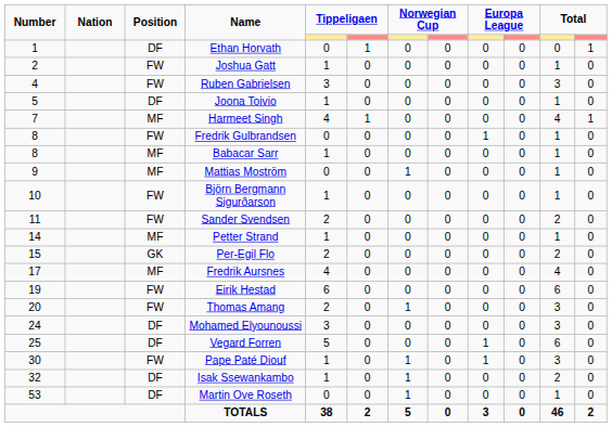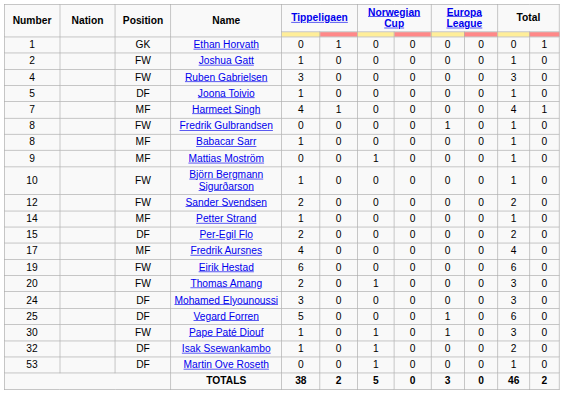 <table class="wikitable" style="font-size: 100%; text-align: center;">
 <tr>
 <td rowspan="2" width="10%" align="center"><strong>Number</strong></td>
 <td rowspan="2" width="10%" align="center"><strong>Nation</strong></td>
 <td rowspan="2" width="10%" align="center"><strong>Position</strong></td>
 <td rowspan="2" width="20%" align="center"><strong>Name</strong></td>
 <td colspan="2" align="center"><strong><a href='#'>Tippeligaen</a></strong></td>
 <td colspan="2" align="center"><strong><a href='#'>Norwegian Cup</a></strong></td>
 <td colspan="2" align="center"><strong><a href='#'>Europa League</a></strong></td>
 <td colspan="2" align="center"><strong>Total</strong></td>
 </tr>
 <tr>
 <th width=60 style="background: #FFEE99"></th>
 <th width=60 style="background: #FF8888"></th>
 <th width=60 style="background: #FFEE99"></th>
 <th width=60 style="background: #FF8888"></th>
 <th width=60 style="background: #FFEE99"></th>
 <th width=60 style="background: #FF8888"></th>
 <th width=60 style="background: #FFEE99"></th>
 <th width=60 style="background: #FF8888"></th>
 </tr>
 <tr>
 <td>1</td>
 <td></td>
-<td>DF</td>
+<td>GK</td>
 <td><a href='#'>Ethan Horvath</a></td>
 <td>0</td>
 <td>1</td>
 <td>0</td>
 <td>0</td>
 <td>0</td>
 <td>0</td>
 <td>0</td>
 <td>1</td>
 </tr>
 <tr>
 <td>2</td>
 <td></td>
 <td>FW</td>
 <td><a href='#'>Joshua Gatt</a></td>
 <td>1</td>
 <td>0</td>
 <td>0</td>
 <td>0</td>
 <td>0</td>
 <td>0</td>
 <td>1</td>
 <td>0</td>
 </tr>
 <tr>
 <td>4</td>
 <td></td>
 <td>FW</td>
 <td><a href='#'>Ruben Gabrielsen</a></td>
 <td>3</td>
 <td>0</td>
 <td>0</td>
 <td>0</td>
 <td>0</td>
 <td>0</td>
 <td>3</td>
 <td>0</td>
 </tr>
 <tr>
 <td>5</td>
 <td></td>
 <td>DF</td>
 <td><a href='#'>Joona Toivio</a></td>
 <td>1</td>
 <td>0</td>
 <td>0</td>
 <td>0</td>
 <td>0</td>
 <td>0</td>
 <td>1</td>
 <td>0</td>
 </tr>
 <tr>
 <td>7</td>
 <td></td>
 <td>MF</td>
 <td><a href='#'>Harmeet Singh</a></td>
 <td>4</td>
 <td>1</td>
 <td>0</td>
 <td>0</td>
 <td>0</td>
 <td>0</td>
 <td>4</td>
 <td>1</td>
 </tr>
 <tr>
 <td>8</td>
 <td></td>
 <td>FW</td>
 <td><a href='#'>Fredrik Gulbrandsen</a></td>
 <td>0</td>
 <td>0</td>
 <td>0</td>
 <td>0</td>
 <td>1</td>
 <td>0</td>
 <td>1</td>
 <td>0</td>
 </tr>
 <tr>
 <td>8</td>
 <td></td>
 <td>MF</td>
 <td><a href='#'>Babacar Sarr</a></td>
 <td>1</td>
 <td>0</td>
 <td>0</td>
 <td>0</td>
 <td>0</td>
 <td>0</td>
 <td>1</td>
 <td>0</td>
 </tr>
 <tr>
 <td>9</td>
 <td></td>
 <td>MF</td>
 <td><a href='#'>Mattias Moström</a></td>
 <td>0</td>
 <td>0</td>
 <td>1</td>
 <td>0</td>
 <td>0</td>
 <td>0</td>
 <td>1</td>
 <td>0</td>
 </tr>
 <tr>
 <td>10</td>
 <td></td>
 <td>FW</td>
 <td><a href='#'>Björn Bergmann Sigurðarson</a></td>
 <td>1</td>
 <td>0</td>
 <td>0</td>
 <td>0</td>
 <td>0</td>
 <td>0</td>
 <td>1</td>
 <td>0</td>
 </tr>
 <tr>
-<td>11</td>
+<td>12</td>
 <td></td>
 <td>FW</td>
 <td><a href='#'>Sander Svendsen</a></td>
 <td>2</td>
 <td>0</td>
 <td>0</td>
 <td>0</td>
 <td>0</td>
 <td>0</td>
 <td>2</td>
 <td>0</td>
 </tr>
 <tr>
 <td>14</td>
 <td></td>
 <td>MF</td>
 <td><a href='#'>Petter Strand</a></td>
 <td>1</td>
 <td>0</td>
 <td>0</td>
 <td>0</td>
 <td>0</td>
 <td>0</td>
 <td>1</td>
 <td>0</td>
 </tr>
 <tr>
 <td>15</td>
 <td></td>
-<td>GK</td>
+<td>DF</td>
 <td><a href='#'>Per-Egil Flo</a></td>
 <td>2</td>
 <td>0</td>
 <td>0</td>
 <td>0</td>
 <td>0</td>
 <td>0</td>
 <td>2</td>
 <td>0</td>
 </tr>
 <tr>
 <td>17</td>
 <td></td>
 <td>MF</td>
 <td><a href='#'>Fredrik Aursnes</a></td>
 <td>4</td>
 <td>0</td>
 <td>0</td>
 <td>0</td>
 <td>0</td>
 <td>0</td>
 <td>4</td>
 <td>0</td>
 </tr>
 <tr>
 <td>19</td>
 <td></td>
 <td>FW</td>
 <td><a href='#'>Eirik Hestad</a></td>
 <td>6</td>
 <td>0</td>
 <td>0</td>
 <td>0</td>
 <td>0</td>
 <td>0</td>
 <td>6</td>
 <td>0</td>
 </tr>
 <tr>
 <td>20</td>
 <td></td>
 <td>FW</td>
 <td><a href='#'>Thomas Amang</a></td>
 <td>2</td>
 <td>0</td>
 <td>1</td>
 <td>0</td>
 <td>0</td>
 <td>0</td>
 <td>3</td>
 <td>0</td>
 </tr>
 <tr>
 <td>24</td>
 <td></td>
 <td>DF</td>
 <td><a href='#'>Mohamed Elyounoussi</a></td>
 <td>3</td>
 <td>0</td>
 <td>0</td>
 <td>0</td>
 <td>0</td>
 <td>0</td>
 <td>3</td>
 <td>0</td>
 </tr>
 <tr>
 <td>25</td>
 <td></td>
 <td>DF</td>
 <td><a href='#'>Vegard Forren</a></td>
 <td>5</td>
 <td>0</td>
 <td>0</td>
 <td>0</td>
 <td>1</td>
 <td>0</td>
 <td>6</td>
 <td>0</td>
 </tr>
 <tr>
 <td>30</td>
 <td></td>
 <td>FW</td>
 <td><a href='#'>Pape Paté Diouf</a></td>
 <td>1</td>
 <td>0</td>
 <td>1</td>
 <td>0</td>
 <td>1</td>
 <td>0</td>
 <td>3</td>
 <td>0</td>
 </tr>
 <tr>
 <td>32</td>
 <td></td>
 <td>DF</td>
 <td><a href='#'>Isak Ssewankambo</a></td>
 <td>1</td>
 <td>0</td>
 <td>1</td>
 <td>0</td>
 <td>0</td>
 <td>0</td>
 <td>2</td>
 <td>0</td>
 </tr>
 <tr>
 <td>53</td>
 <td></td>
 <td>DF</td>
 <td><a href='#'>Martin Ove Roseth</a></td>
 <td>0</td>
 <td>0</td>
 <td>1</td>
 <td>0</td>
 <td>0</td>
 <td>0</td>
 <td>1</td>
 <td>0</td>
 </tr>
 <tr>
 <td colspan="3"></td>
 <td><strong>TOTALS</strong></td>
 <td><strong>38</strong></td>
 <td><strong>2</strong></td>
 <td><strong>5</strong></td>
 <td><strong>0</strong></td>
 <td><strong>3</strong></td>
 <td><strong>0</strong></td>
 <td><strong>46</strong></td>
 <td><strong>2</strong></td>
 </tr>
 </table>
